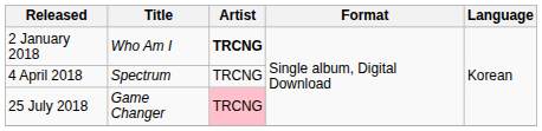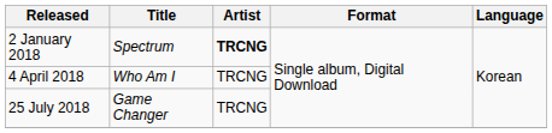 <table class="wikitable sortable">
 <tr>
 <th>Released</th>
 <th>Title</th>
 <th>Artist</th>
 <th>Format</th>
 <th>Language</th>
 </tr>
 <tr>
 <td>2 January 2018</td>
-<td><em>Who Am I</em></td>
+<td><em>Spectrum</em></td>
 <td><strong>TRCNG</strong></td>
 <td rowspan="3">Single album, Digital Download</td>
 <td rowspan="3">Korean</td>
 </tr>
 <tr>
 <td>4 April 2018</td>
-<td><em>Spectrum</em></td>
+<td><em>Who Am I</em></td>
 <td>TRCNG</td>
 </tr>
 <tr>
 <td>25 July 2018</td>
 <td><em>Game Changer</em></td>
-<td style="background: pink;">TRCNG</td>
+<td>TRCNG</td>
 </tr>
 <tr>
 </tr>
 </table>
